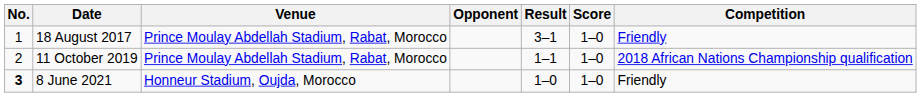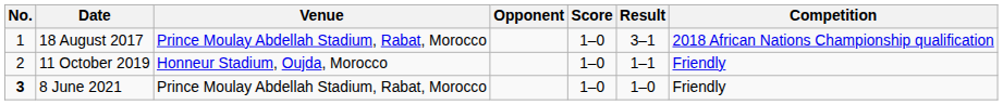 <table class="wikitable sortable">
 <tr>
 <th scope="col">No.</th>
 <th scope="col">Date</th>
 <th scope="col">Venue</th>
 <th scope="col">Opponent</th>
+<th scope="col">Score</th>
 <th scope="col">Result</th>
-<th scope="col">Score</th>
 <th scope="col">Competition</th>
 </tr>
 <tr>
 <td align="center">1</td>
 <td>18 August 2017</td>
 <td><a href='#'>Prince Moulay Abdellah Stadium</a>, <a href='#'>Rabat</a>, Morocco</td>
 <td></td>
+<td align="center">1–0</td>
 <td align="center">3–1</td>
-<td align="center">1–0</td>
-<td><a href='#'>Friendly</a></td>
+<td><a href='#'>2018 African Nations Championship qualification</a></td>
 </tr>
 <tr>
 <td align="center">2</td>
 <td>11 October 2019</td>
-<td><a href='#'>Prince Moulay Abdellah Stadium</a>, <a href='#'>Rabat</a>, Morocco</td>
+<td><a href='#'>Honneur Stadium</a>, <a href='#'>Oujda</a>, Morocco</td>
 <td></td>
+<td align="center">1–0</td>
 <td align="center">1–1</td>
-<td align="center">1–0</td>
-<td><a href='#'>2018 African Nations Championship qualification</a></td>
+<td><a href='#'>Friendly</a></td>
 </tr>
 <tr>
 <td align="center"><strong>3</strong></td>
 <td>8 June 2021</td>
-<td><a href='#'>Honneur Stadium</a>, <a href='#'>Oujda</a>, Morocco</td>
+<td>Prince Moulay Abdellah Stadium, Rabat, Morocco</td>
 <td></td>
 <td align="center">1–0</td>
 <td align="center">1–0</td>
 <td>Friendly</td>
 </tr>
 </table>
